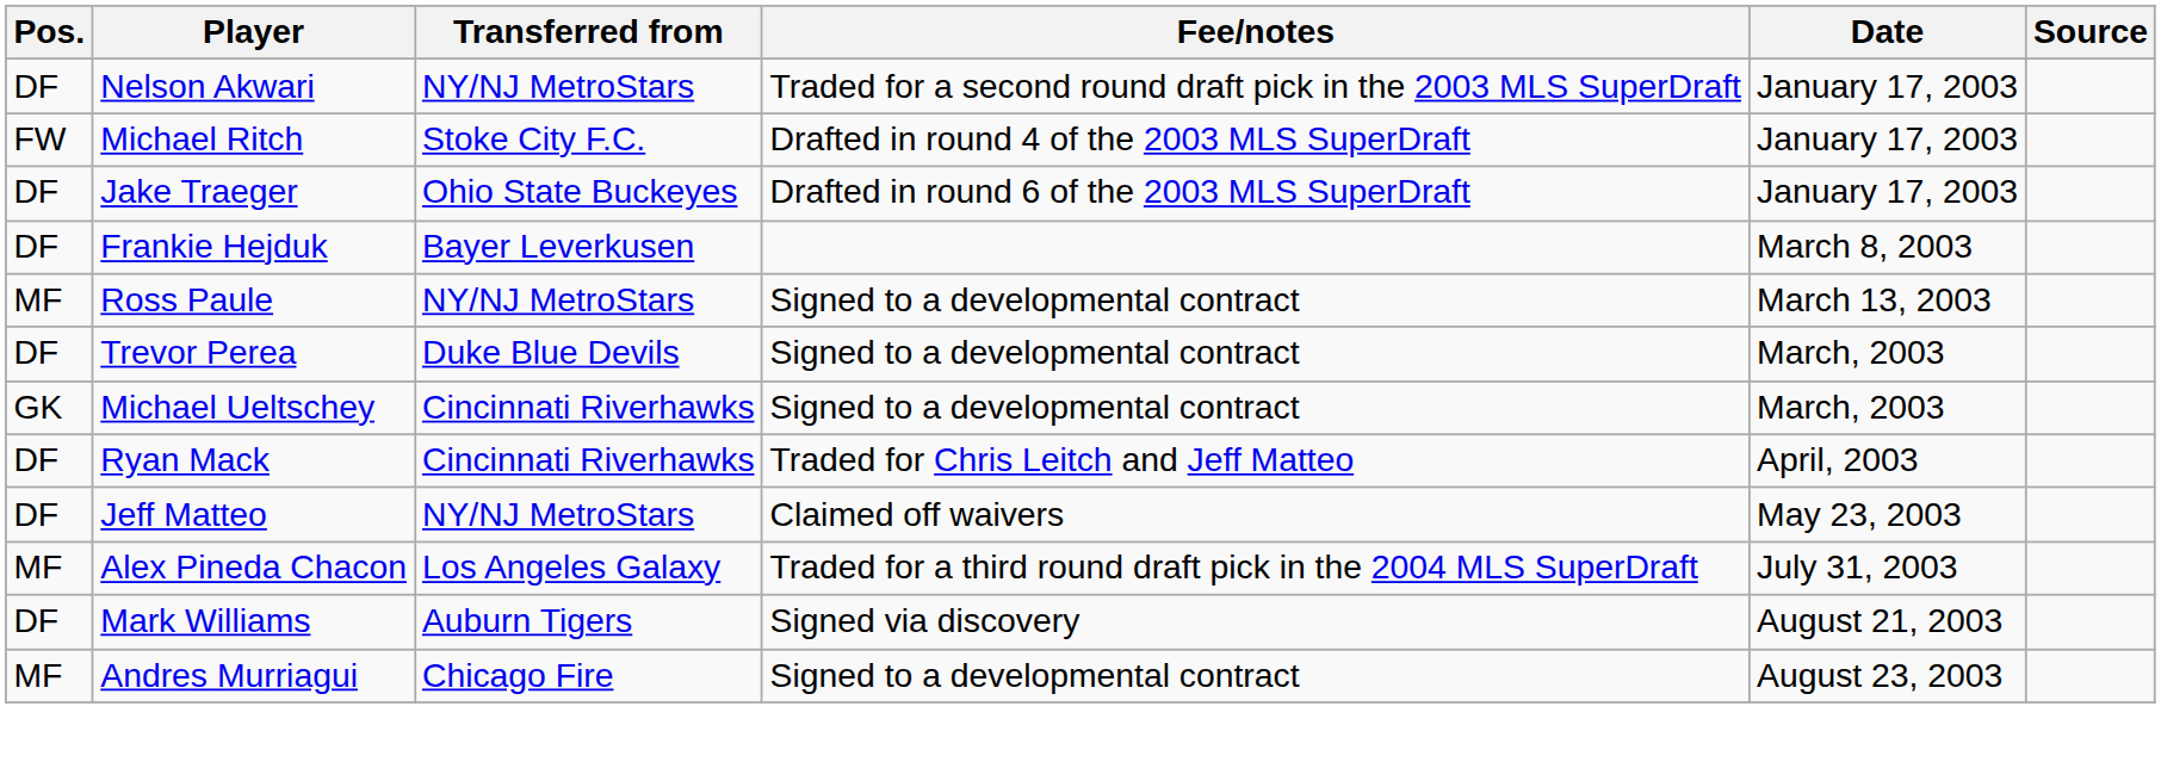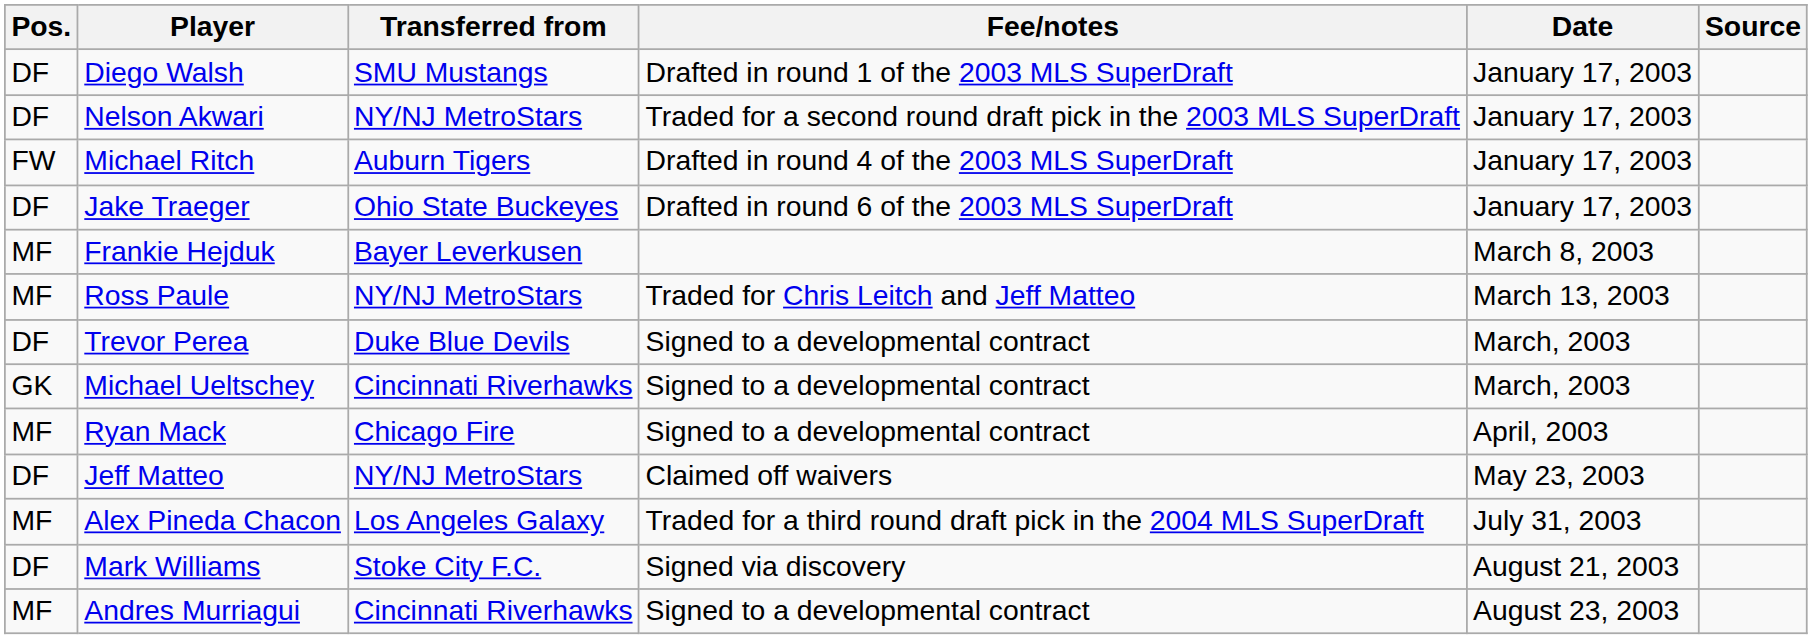 <table class="wikitable sortable" style="text-align: left">
 <tr>
 <th><strong>Pos.</strong></th>
 <th><strong>Player</strong></th>
 <th><strong>Transferred from</strong></th>
 <th><strong>Fee/notes</strong></th>
 <th><strong>Date</strong></th>
 <th><strong>Source</strong></th>
+</tr>
+<tr>
+<td>DF</td>
+<td> <a href='#'>Diego Walsh</a></td>
+<td> <a href='#'>SMU Mustangs</a></td>
+<td>Drafted in round 1 of the <a href='#'>2003 MLS SuperDraft</a></td>
+<td>January 17, 2003</td>
+<td align=center></td>
 </tr>
 <tr>
 <td>DF</td>
 <td> <a href='#'>Nelson Akwari</a></td>
 <td> <a href='#'>NY/NJ MetroStars</a></td>
 <td>Traded for a second round draft pick in the <a href='#'>2003 MLS SuperDraft</a></td>
 <td>January 17, 2003</td>
 <td align=center></td>
 </tr>
 <tr>
 <td>FW</td>
 <td> <a href='#'>Michael Ritch</a></td>
-<td> <a href='#'>Stoke City F.C.</a></td>
+<td> <a href='#'>Auburn Tigers</a></td>
 <td>Drafted in round 4 of the <a href='#'>2003 MLS SuperDraft</a></td>
 <td>January 17, 2003</td>
 <td align=center></td>
 </tr>
 <tr>
 <td>DF</td>
 <td> <a href='#'>Jake Traeger</a></td>
 <td> <a href='#'>Ohio State Buckeyes</a></td>
 <td>Drafted in round 6 of the <a href='#'>2003 MLS SuperDraft</a></td>
 <td>January 17, 2003</td>
 <td align=center></td>
 </tr>
 <tr>
-<td>DF</td>
+<td>MF</td>
 <td> <a href='#'>Frankie Hejduk</a></td>
 <td> <a href='#'>Bayer Leverkusen</a></td>
 <td></td>
 <td>March 8, 2003</td>
 <td align=center></td>
 </tr>
 <tr>
 <td>MF</td>
 <td> <a href='#'>Ross Paule</a></td>
 <td> <a href='#'>NY/NJ MetroStars</a></td>
-<td>Signed to a developmental contract</td>
+<td>Traded for <a href='#'>Chris Leitch</a> and <a href='#'>Jeff Matteo</a></td>
 <td>March 13, 2003</td>
 <td align=center></td>
 </tr>
 <tr>
 <td>DF</td>
 <td> <a href='#'>Trevor Perea</a></td>
 <td> <a href='#'>Duke Blue Devils</a></td>
 <td>Signed to a developmental contract</td>
 <td>March, 2003</td>
 <td align=center></td>
 </tr>
 <tr>
 <td>GK</td>
 <td> <a href='#'>Michael Ueltschey</a></td>
 <td> <a href='#'>Cincinnati Riverhawks</a></td>
 <td>Signed to a developmental contract</td>
 <td>March, 2003</td>
 <td align=center></td>
 </tr>
 <tr>
-<td>DF</td>
+<td>MF</td>
 <td> <a href='#'>Ryan Mack</a></td>
-<td> <a href='#'>Cincinnati Riverhawks</a></td>
-<td>Traded for <a href='#'>Chris Leitch</a> and <a href='#'>Jeff Matteo</a></td>
+<td> <a href='#'>Chicago Fire</a></td>
+<td>Signed to a developmental contract</td>
 <td>April, 2003</td>
 <td align=center></td>
 </tr>
 <tr>
 <td>DF</td>
 <td> <a href='#'>Jeff Matteo</a></td>
 <td> <a href='#'>NY/NJ MetroStars</a></td>
 <td>Claimed off waivers</td>
 <td>May 23, 2003</td>
 <td align=center></td>
 </tr>
 <tr>
 <td>MF</td>
 <td> <a href='#'>Alex Pineda Chacon</a></td>
 <td> <a href='#'>Los Angeles Galaxy</a></td>
 <td>Traded for a third round draft pick in the <a href='#'>2004 MLS SuperDraft</a></td>
 <td>July 31, 2003</td>
 <td align=center></td>
 </tr>
 <tr>
 <td>DF</td>
 <td> <a href='#'>Mark Williams</a></td>
-<td> <a href='#'>Auburn Tigers</a></td>
+<td> <a href='#'>Stoke City F.C.</a></td>
 <td>Signed via discovery</td>
 <td>August 21, 2003</td>
 <td align=center></td>
 </tr>
 <tr>
 <td>MF</td>
 <td> <a href='#'>Andres Murriagui</a></td>
-<td> <a href='#'>Chicago Fire</a></td>
+<td> <a href='#'>Cincinnati Riverhawks</a></td>
 <td>Signed to a developmental contract</td>
 <td>August 23, 2003</td>
 <td align=center></td>
 </tr>
 </table>
